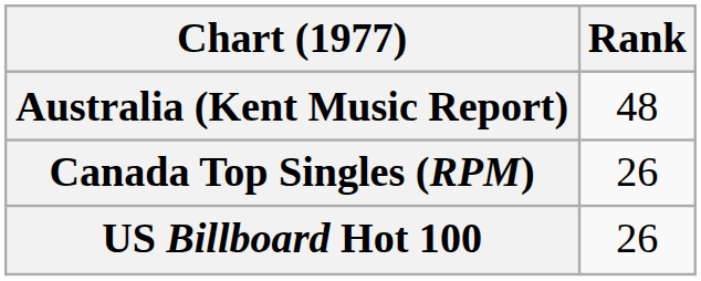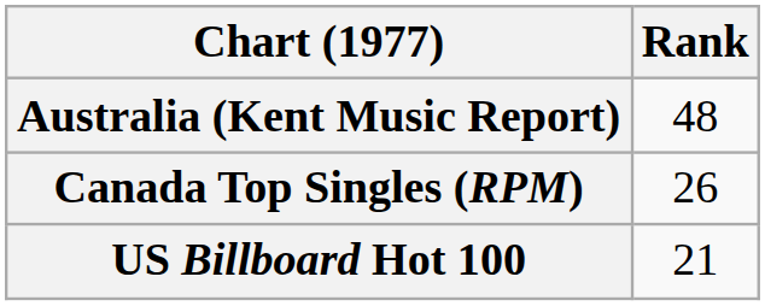 <table class="wikitable sortable plainrowheaders" style="text-align:center">
 <tr>
 <th scope="col">Chart (1977)</th>
 <th scope="col">Rank</th>
 </tr>
 <tr>
 <th scope="row">Australia (Kent Music Report)</th>
 <td style="text-align:center;">48</td>
 </tr>
 <tr>
 <th scope="row">Canada Top Singles (<em>RPM</em>)</th>
 <td style="text-align:center;">26</td>
 </tr>
 <tr>
 <th scope="row">US <em>Billboard</em> Hot 100</th>
-<td style="text-align:center;">26</td>
+<td style="text-align:center;">21</td>
 </tr>
 </table>
